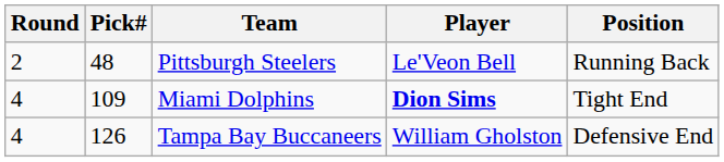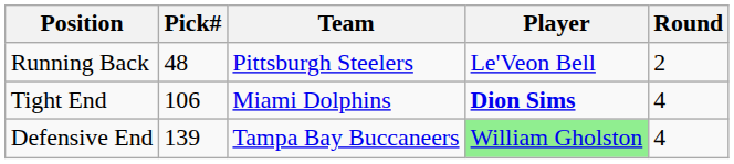 <table class="wikitable">
 <tr>
-<th>Round</th>
+<th>Position</th>
 <th>Pick#</th>
 <th>Team</th>
 <th>Player</th>
-<th>Position</th>
+<th>Round</th>
 </tr>
 <tr>
-<td>2</td>
+<td>Running Back</td>
 <td>48</td>
 <td><a href='#'>Pittsburgh Steelers</a></td>
 <td><a href='#'>Le'Veon Bell</a></td>
-<td>Running Back</td>
+<td>2</td>
 </tr>
 <tr>
-<td>4</td>
-<td>109</td>
+<td>Tight End</td>
+<td>106</td>
 <td><a href='#'>Miami Dolphins</a></td>
 <td><strong><a href='#'>Dion Sims</a></strong></td>
-<td>Tight End</td>
+<td>4</td>
 </tr>
 <tr>
+<td>Defensive End</td>
+<td>139</td>
+<td><a href='#'>Tampa Bay Buccaneers</a></td>
+<td style="background: lightgreen;"><a href='#'>William Gholston</a></td>
 <td>4</td>
-<td>126</td>
-<td><a href='#'>Tampa Bay Buccaneers</a></td>
-<td><a href='#'>William Gholston</a></td>
-<td>Defensive End</td>
 </tr>
 </table>
